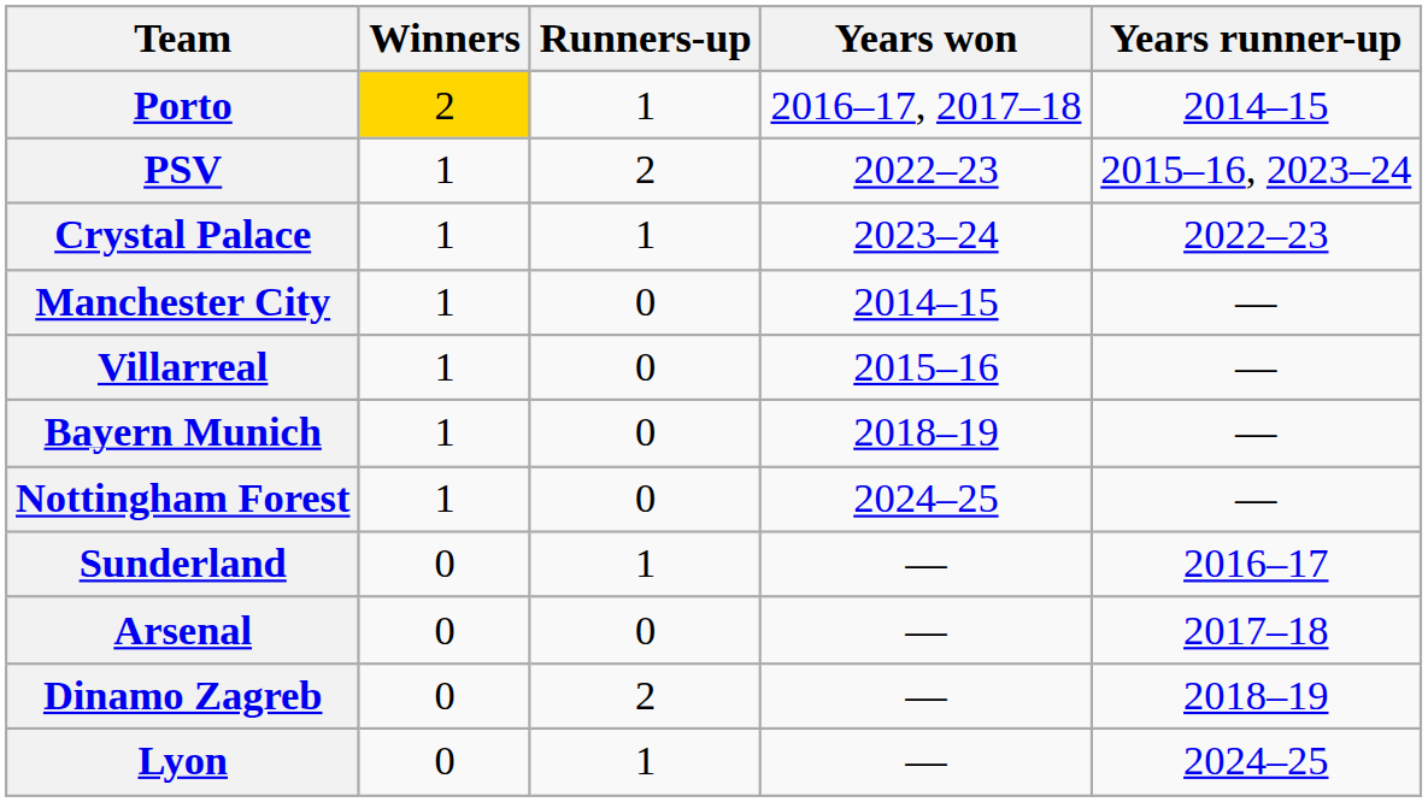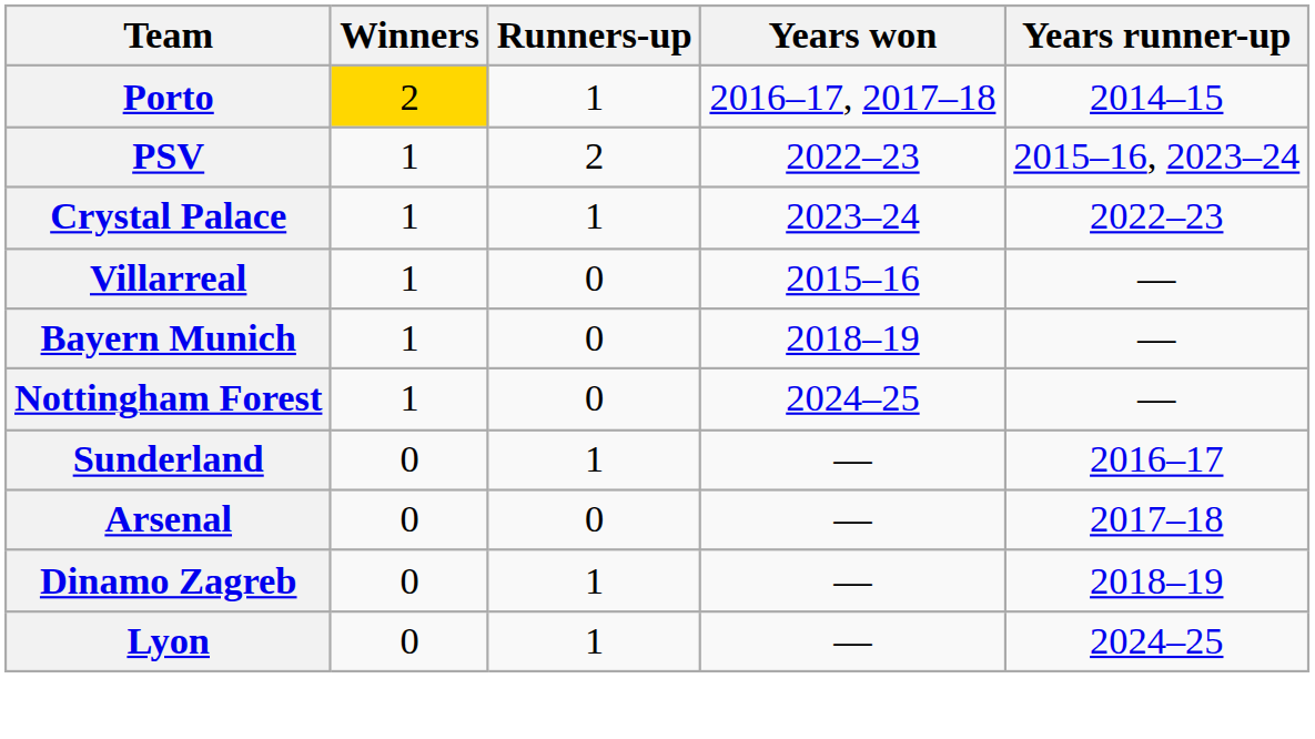 <table class="wikitable plainrowheaders sortable">
 <tr>
 <th scope=col>Team</th>
 <th scope=col>Winners</th>
 <th scope=col>Runners-up</th>
 <th scope=col class="unsortable">Years won</th>
 <th scope=col class="unsortable">Years runner-up</th>
 </tr>
 <tr>
 <th scope=row> <a href='#'>Porto</a></th>
 <td align=center style="background: gold;">2</td>
 <td align=center>1</td>
 <td align=center><a href='#'>2016–17</a>, <a href='#'>2017–18</a></td>
 <td align=center><a href='#'>2014–15</a></td>
 </tr>
 <tr>
 <th scope="row"> <a href='#'>PSV</a></th>
 <td align="center">1</td>
 <td align="center">2</td>
 <td align="center"><a href='#'>2022–23</a></td>
 <td align="center"><a href='#'>2015–16</a>, <a href='#'>2023–24</a></td>
 </tr>
 <tr>
 <th scope=row> <a href='#'>Crystal Palace</a></th>
 <td align=center>1</td>
 <td align=center>1</td>
 <td align=center><a href='#'>2023–24</a></td>
 <td align=center><a href='#'>2022–23</a></td>
-</tr>
-<tr>
-<th scope=row> <a href='#'>Manchester City</a></th>
-<td align=center>1</td>
-<td align=center>0</td>
-<td align=center><a href='#'>2014–15</a></td>
-<td align=center>—</td>
 </tr>
 <tr>
 <th scope=row> <a href='#'>Villarreal</a></th>
 <td align=center>1</td>
 <td align=center>0</td>
 <td align=center><a href='#'>2015–16</a></td>
 <td align=center>—</td>
 </tr>
 <tr>
 <th scope=row> <a href='#'>Bayern Munich</a></th>
 <td align=center>1</td>
 <td align=center>0</td>
 <td align=center><a href='#'>2018–19</a></td>
 <td align=center>—</td>
 </tr>
 <tr>
 <th scope=row> <a href='#'>Nottingham Forest</a></th>
 <td align=center>1</td>
 <td align=center>0</td>
 <td align=center><a href='#'>2024–25</a></td>
 <td align=center>—</td>
 </tr>
 <tr>
 <th scope=row> <a href='#'>Sunderland</a></th>
 <td align=center>0</td>
 <td align=center>1</td>
 <td align=center>—</td>
 <td align=center><a href='#'>2016–17</a></td>
 </tr>
 <tr>
 <th scope=row> <a href='#'>Arsenal</a></th>
 <td align=center>0</td>
 <td align=center>0</td>
 <td align=center>—</td>
 <td align=center><a href='#'>2017–18</a></td>
 </tr>
 <tr>
 <th scope=row> <a href='#'>Dinamo Zagreb</a></th>
 <td align=center>0</td>
-<td align=center>2</td>
+<td align=center>1</td>
 <td align=center>—</td>
 <td align=center><a href='#'>2018–19</a></td>
 </tr>
 <tr>
 <th scope=row> <a href='#'>Lyon</a></th>
 <td align=center>0</td>
 <td align=center>1</td>
 <td align=center>—</td>
 <td align=center><a href='#'>2024–25</a></td>
 </tr>
 </table>
